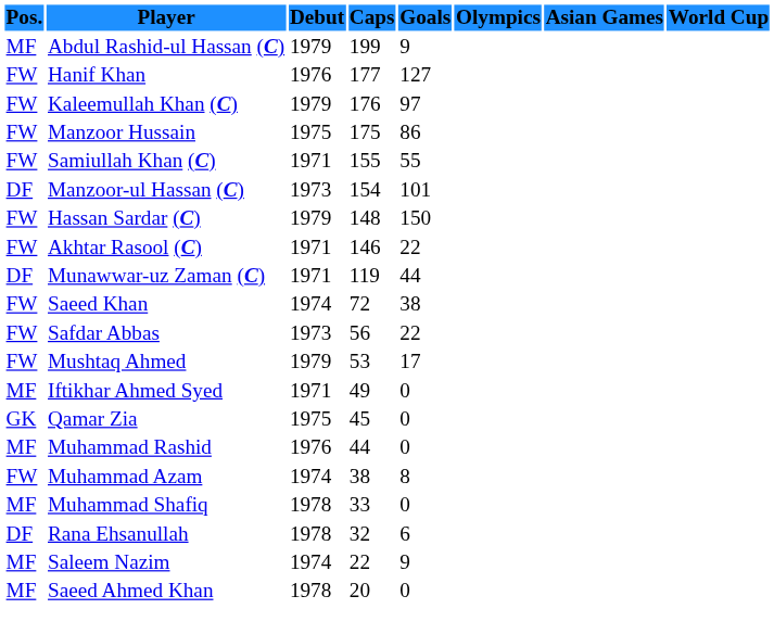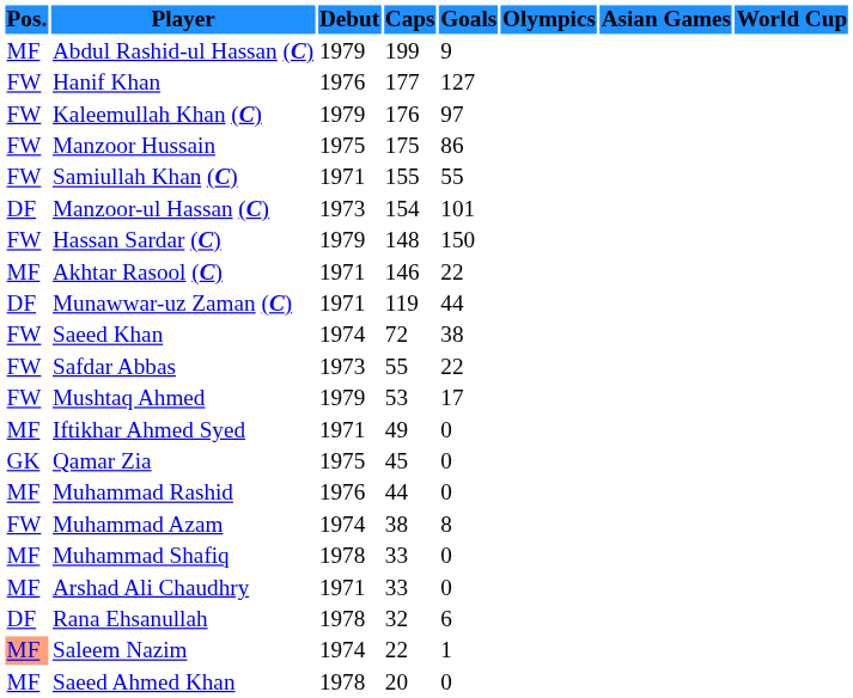 <table class="sortable toccolours">
 <tr>
 <th style="background:#1E90FF;">Pos.</th>
 <th style="background:#1E90FF;">Player</th>
 <th style="background:#1E90FF;">Debut</th>
 <th style="background:#1E90FF;">Caps</th>
 <th style="background:#1E90FF;">Goals</th>
 <th style="background:#1E90FF;">Olympics</th>
 <th style="background:#1E90FF;">Asian Games</th>
 <th style="background:#1E90FF;">World Cup</th>
 </tr>
 <tr>
 <td><a href='#'>MF</a></td>
 <td><a href='#'>Abdul Rashid-ul Hassan</a> <a href='#'>(<strong><em>C</em></strong>)</a></td>
 <td>1979</td>
 <td>199</td>
 <td>9</td>
 <td></td>
 <td></td>
 <td></td>
 </tr>
 <tr>
 <td><a href='#'>FW</a></td>
 <td><a href='#'>Hanif Khan</a></td>
 <td>1976</td>
 <td>177</td>
 <td>127</td>
 <td></td>
 <td></td>
 <td></td>
 </tr>
 <tr>
 <td><a href='#'>FW</a></td>
 <td><a href='#'>Kaleemullah Khan</a> <a href='#'>(<strong><em>C</em></strong>)</a></td>
 <td>1979</td>
 <td>176</td>
 <td>97</td>
 <td></td>
 <td></td>
 <td></td>
 </tr>
 <tr>
 <td><a href='#'>FW</a></td>
 <td><a href='#'>Manzoor Hussain</a></td>
 <td>1975</td>
 <td>175</td>
 <td>86</td>
 <td></td>
 <td></td>
 <td></td>
 </tr>
 <tr>
 <td><a href='#'>FW</a></td>
 <td><a href='#'>Samiullah Khan</a> <a href='#'>(<strong><em>C</em></strong>)</a></td>
 <td>1971</td>
 <td>155</td>
 <td>55</td>
 <td></td>
 <td></td>
 <td></td>
 </tr>
 <tr>
 <td><a href='#'>DF</a></td>
 <td><a href='#'>Manzoor-ul Hassan</a> <a href='#'>(<strong><em>C</em></strong>)</a></td>
 <td>1973</td>
 <td>154</td>
 <td>101</td>
 <td></td>
 <td></td>
 <td></td>
 </tr>
 <tr>
 <td><a href='#'>FW</a></td>
 <td><a href='#'>Hassan Sardar</a> <a href='#'>(<strong><em>C</em></strong>)</a></td>
 <td>1979</td>
 <td>148</td>
 <td>150</td>
 <td></td>
 <td></td>
 <td></td>
 </tr>
 <tr>
-<td><a href='#'>FW</a></td>
+<td><a href='#'>MF</a></td>
 <td><a href='#'>Akhtar Rasool</a> <a href='#'>(<strong><em>C</em></strong>)</a></td>
 <td>1971</td>
 <td>146</td>
 <td>22</td>
 <td></td>
 <td></td>
 <td></td>
 </tr>
 <tr>
 <td><a href='#'>DF</a></td>
 <td><a href='#'>Munawwar-uz Zaman</a> <a href='#'>(<strong><em>C</em></strong>)</a></td>
 <td>1971</td>
 <td>119</td>
 <td>44</td>
 <td></td>
 <td></td>
 <td></td>
 </tr>
 <tr>
 <td><a href='#'>FW</a></td>
 <td><a href='#'>Saeed Khan</a></td>
 <td>1974</td>
 <td>72</td>
 <td>38</td>
 <td></td>
 <td></td>
 <td></td>
 </tr>
 <tr>
 <td><a href='#'>FW</a></td>
 <td><a href='#'>Safdar Abbas</a></td>
 <td>1973</td>
-<td>56</td>
+<td>55</td>
 <td>22</td>
 <td></td>
 <td></td>
 <td></td>
 </tr>
 <tr>
 <td><a href='#'>FW</a></td>
 <td><a href='#'>Mushtaq Ahmed</a></td>
 <td>1979</td>
 <td>53</td>
 <td>17</td>
 <td></td>
 <td></td>
 <td></td>
 </tr>
 <tr>
 <td><a href='#'>MF</a></td>
 <td><a href='#'>Iftikhar Ahmed Syed</a></td>
 <td>1971</td>
 <td>49</td>
 <td>0</td>
 <td></td>
 <td></td>
 <td></td>
 </tr>
 <tr>
 <td><a href='#'>GK</a></td>
 <td><a href='#'>Qamar Zia</a></td>
 <td>1975</td>
 <td>45</td>
 <td>0</td>
 <td></td>
 <td></td>
 <td></td>
 </tr>
 <tr>
 <td><a href='#'>MF</a></td>
 <td><a href='#'>Muhammad Rashid</a></td>
 <td>1976</td>
 <td>44</td>
 <td>0</td>
 <td></td>
 <td></td>
 <td></td>
 </tr>
 <tr>
 <td><a href='#'>FW</a></td>
 <td><a href='#'>Muhammad Azam</a></td>
 <td>1974</td>
 <td>38</td>
 <td>8</td>
 <td></td>
 <td></td>
 <td></td>
 </tr>
 <tr>
 <td><a href='#'>MF</a></td>
 <td><a href='#'>Muhammad Shafiq</a></td>
 <td>1978</td>
 <td>33</td>
 <td>0</td>
 <td></td>
 <td></td>
 <td></td>
 </tr>
 <tr>
+<td><a href='#'>MF</a></td>
+<td><a href='#'>Arshad Ali Chaudhry</a></td>
+<td>1971</td>
+<td>33</td>
+<td>0</td>
+<td></td>
+<td></td>
+<td></td>
+</tr>
+<tr>
 <td><a href='#'>DF</a></td>
 <td><a href='#'>Rana Ehsanullah</a></td>
 <td>1978</td>
 <td>32</td>
 <td>6</td>
 <td></td>
 <td></td>
 <td></td>
 </tr>
 <tr>
-<td><a href='#'>MF</a></td>
+<td style="background: lightsalmon;"><a href='#'>MF</a></td>
 <td><a href='#'>Saleem Nazim</a></td>
 <td>1974</td>
 <td>22</td>
-<td>9</td>
+<td>1</td>
 <td></td>
 <td></td>
 <td></td>
 </tr>
 <tr>
 <td><a href='#'>MF</a></td>
 <td><a href='#'>Saeed Ahmed Khan</a></td>
 <td>1978</td>
 <td>20</td>
 <td>0</td>
 <td></td>
 <td></td>
 <td></td>
 </tr>
 </table>
